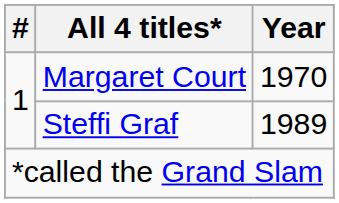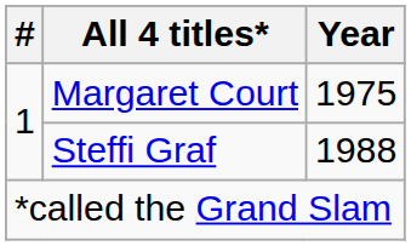 <table class="wikitable">
 <tr>
 <th>#</th>
 <th nowrap>All 4 titles*</th>
 <th>Year</th>
 </tr>
 <tr>
 <td rowspan=2>1</td>
 <td> <a href='#'>Margaret Court</a></td>
-<td>1970</td>
+<td>1975</td>
 </tr>
 <tr>
 <td> <a href='#'>Steffi Graf</a></td>
-<td>1989</td>
+<td>1988</td>
 </tr>
 <tr>
 <td colspan=3>*called the <a href='#'>Grand Slam</a></td>
 </tr>
 </table>
